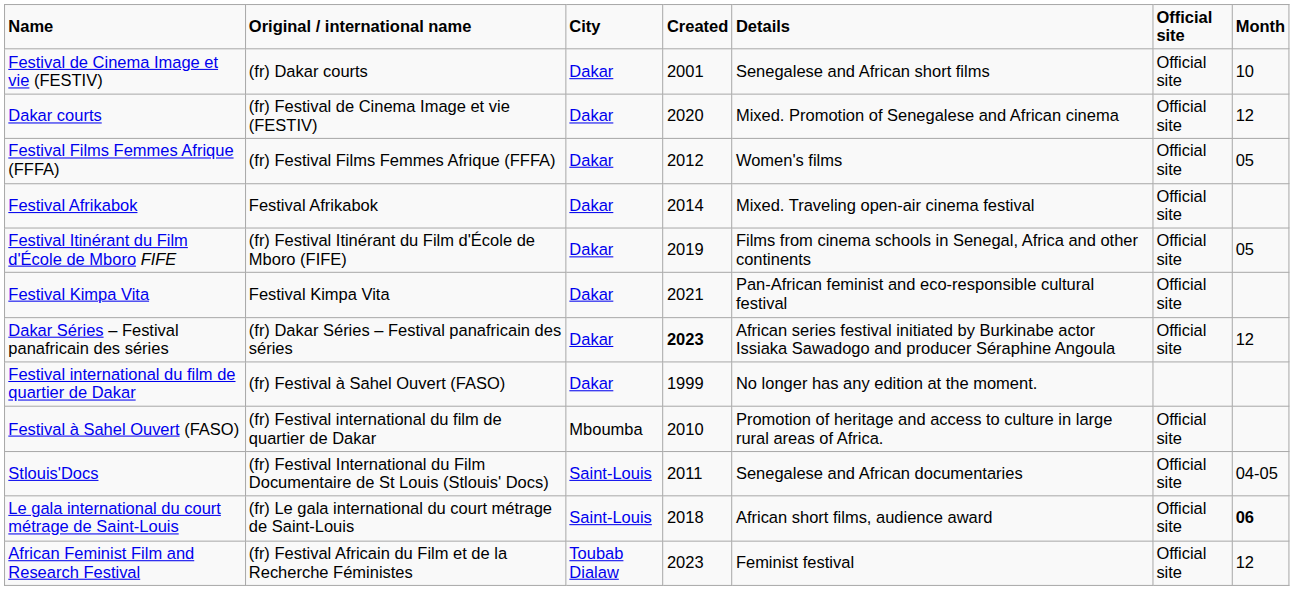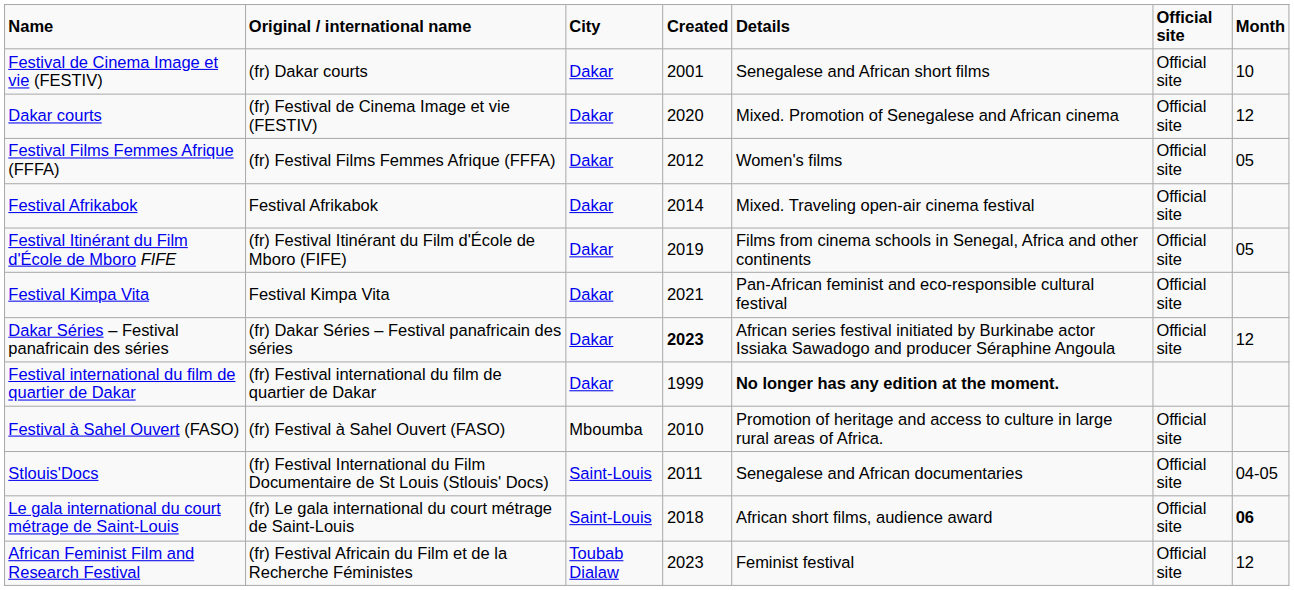 <table class="wikitable">
 <tr>
 <td><strong>Name</strong></td>
 <td><strong>Original / international name</strong></td>
 <td><strong>City</strong></td>
 <td><strong>Created</strong></td>
 <td><strong>Details</strong></td>
 <td><strong>Official site</strong></td>
 <td><strong>Month</strong></td>
 </tr>
 <tr>
 <td><a href='#'>Festival de Cinema Image et vie</a> (FESTIV)</td>
 <td>(fr) Dakar courts</td>
 <td><a href='#'>Dakar</a></td>
 <td>2001</td>
 <td>Senegalese and African short films</td>
 <td>Official site</td>
 <td>10</td>
 </tr>
 <tr>
 <td><a href='#'>Dakar courts</a></td>
 <td>(fr) Festival de Cinema Image et vie (FESTIV)</td>
 <td><a href='#'>Dakar</a></td>
 <td>2020</td>
 <td>Mixed. Promotion of Senegalese and African cinema</td>
 <td>Official site</td>
 <td>12</td>
 </tr>
 <tr>
 <td><a href='#'>Festival Films Femmes Afrique</a> (FFFA)</td>
 <td>(fr) Festival Films Femmes Afrique (FFFA)</td>
 <td><a href='#'>Dakar</a></td>
 <td>2012</td>
 <td>Women's films</td>
 <td>Official site</td>
 <td>05</td>
 </tr>
 <tr>
 <td><a href='#'>Festival Afrikabok</a></td>
 <td>Festival Afrikabok</td>
 <td><a href='#'>Dakar</a></td>
 <td>2014</td>
 <td>Mixed. Traveling open-air cinema festival</td>
 <td>Official site</td>
 <td></td>
 </tr>
 <tr>
 <td><a href='#'>Festival Itinérant du Film d'École de Mboro</a> <em>FIFE</em></td>
 <td>(fr) Festival Itinérant du Film d'École de Mboro (FIFE)</td>
 <td><a href='#'>Dakar</a></td>
 <td>2019</td>
 <td>Films from cinema schools in Senegal, Africa and other continents</td>
 <td>Official site</td>
 <td>05</td>
 </tr>
 <tr>
 <td><a href='#'>Festival Kimpa Vita</a></td>
 <td>Festival Kimpa Vita</td>
 <td><a href='#'>Dakar</a></td>
 <td>2021</td>
 <td>Pan-African feminist and eco-responsible cultural festival</td>
 <td>Official site</td>
 <td></td>
 </tr>
 <tr>
 <td><a href='#'>Dakar Séries</a> – Festival panafricain des séries</td>
 <td>(fr) Dakar Séries – Festival panafricain des séries</td>
 <td><a href='#'>Dakar</a></td>
 <td><strong>2023</strong></td>
 <td>African series festival initiated by Burkinabe actor Issiaka Sawadogo and producer Séraphine Angoula</td>
 <td>Official site</td>
 <td>12</td>
 </tr>
 <tr>
 <td><a href='#'>Festival international du film de quartier de Dakar</a></td>
-<td>(fr) Festival à Sahel Ouvert (FASO)</td>
+<td>(fr) Festival international du film de quartier de Dakar</td>
 <td><a href='#'>Dakar</a></td>
 <td>1999</td>
-<td>No longer has any edition at the moment.</td>
+<td><strong>No longer has any edition at the moment.</strong></td>
 <td></td>
 <td></td>
 </tr>
 <tr>
 <td><a href='#'>Festival à Sahel Ouvert</a> (FASO)</td>
-<td>(fr) Festival international du film de quartier de Dakar</td>
+<td>(fr) Festival à Sahel Ouvert (FASO)</td>
 <td>Mboumba</td>
 <td>2010</td>
 <td>Promotion of heritage and access to culture in large rural areas of Africa.</td>
 <td>Official site</td>
 <td></td>
 </tr>
 <tr>
 <td><a href='#'>Stlouis'Docs</a></td>
 <td>(fr) Festival International du Film Documentaire de St Louis (Stlouis' Docs)</td>
 <td><a href='#'>Saint-Louis</a></td>
 <td>2011</td>
 <td>Senegalese and African documentaries</td>
 <td>Official site</td>
 <td>04-05</td>
 </tr>
 <tr>
 <td><a href='#'>Le gala international du court métrage de Saint-Louis</a></td>
 <td>(fr) Le gala international du court métrage de Saint-Louis</td>
 <td><a href='#'>Saint-Louis</a></td>
 <td>2018</td>
 <td>African short films, audience award</td>
 <td>Official site</td>
 <td><strong>06</strong></td>
 </tr>
 <tr>
 <td><a href='#'>African Feminist Film and Research Festival</a></td>
 <td>(fr) Festival Africain du Film et de la Recherche Féministes</td>
 <td><a href='#'>Toubab Dialaw</a></td>
 <td>2023</td>
 <td>Feminist festival</td>
 <td>Official site</td>
 <td>12</td>
 </tr>
 </table>
